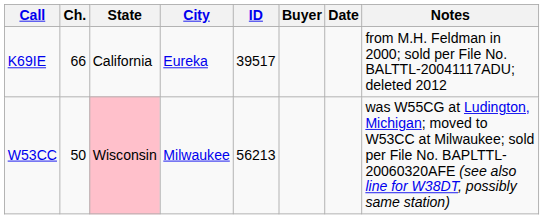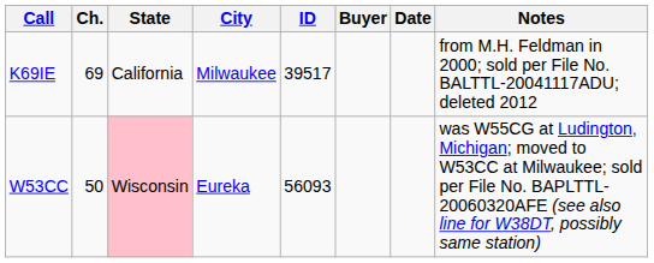 <table class="wikitable sortable">
 <tr>
 <th><a href='#'>Call</a></th>
 <th>Ch.</th>
 <th>State</th>
 <th><a href='#'>City</a></th>
 <th><a href='#'>ID</a></th>
 <th>Buyer</th>
 <th>Date</th>
 <th>Notes</th>
 </tr>
 <tr>
 <td><a href='#'>K69IE</a></td>
-<td align=right>66</td>
+<td align=right>69</td>
 <td>California</td>
-<td><a href='#'>Eureka</a></td>
+<td><a href='#'>Milwaukee</a></td>
 <td align=right>39517</td>
 <td></td>
 <td></td>
 <td>from M.H. Feldman in 2000; sold per File No. BALTTL-20041117ADU; deleted 2012</td>
 </tr>
 <tr>
 <td><a href='#'>W53CC</a> </td>
 <td align=right>50</td>
 <td style="background: pink;">Wisconsin</td>
-<td><a href='#'>Milwaukee</a></td>
-<td align=right>56213</td>
+<td><a href='#'>Eureka</a></td>
+<td align=right>56093</td>
 <td></td>
 <td></td>
 <td>was W55CG at <a href='#'>Ludington, Michigan</a>; moved to W53CC at Milwaukee; sold per File No. BAPLTTL-20060320AFE <em>(see also <a href='#'>line for W38DT</a>, possibly same station)</em></td>
 </tr>
 </table>
